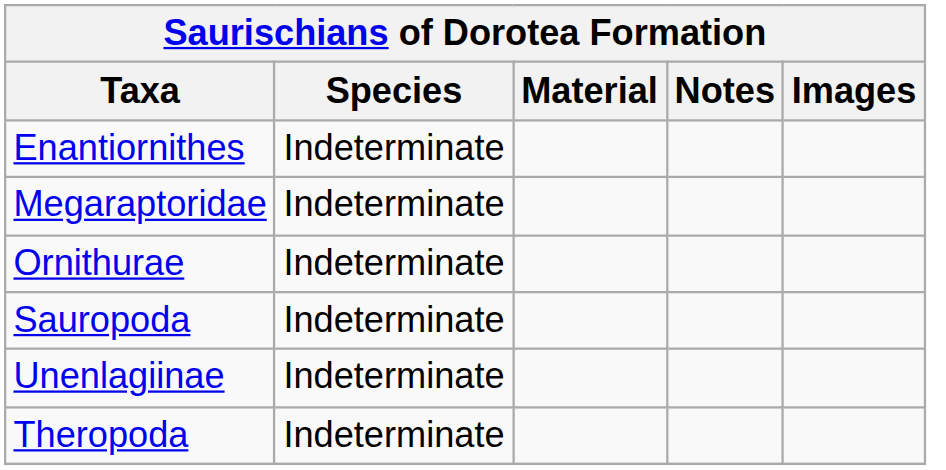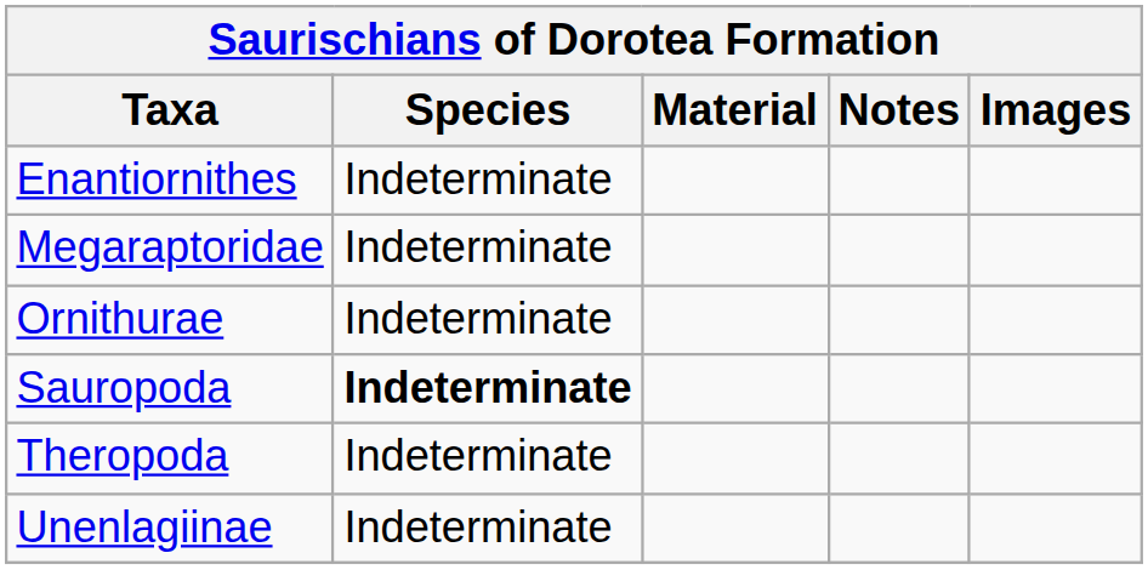 <table class="wikitable">
 <tr>
 <th colspan="5"><a href='#'>Saurischians</a> of Dorotea Formation</th>
 </tr>
 <tr>
 <th>Taxa</th>
 <th>Species</th>
 <th>Material</th>
 <th>Notes</th>
 <th>Images</th>
 </tr>
 <tr>
 <td><a href='#'>Enantiornithes</a></td>
 <td>Indeterminate</td>
 <td></td>
 <td></td>
 <td></td>
 </tr>
 <tr>
 <td><a href='#'>Megaraptoridae</a></td>
 <td>Indeterminate</td>
 <td></td>
 <td></td>
 <td></td>
 </tr>
 <tr>
 <td><a href='#'>Ornithurae</a></td>
 <td>Indeterminate</td>
 <td></td>
 <td></td>
 <td></td>
 </tr>
 <tr>
 <td><a href='#'>Sauropoda</a></td>
+<td><strong>Indeterminate</strong></td>
+<td></td>
+<td></td>
+<td></td>
+</tr>
+<tr>
+<td><a href='#'>Theropoda</a></td>
 <td>Indeterminate</td>
 <td></td>
 <td></td>
 <td></td>
 </tr>
 <tr>
 <td><a href='#'>Unenlagiinae</a></td>
 <td>Indeterminate</td>
 <td></td>
 <td></td>
 <td></td>
 </tr>
 <tr>
-<td><a href='#'>Theropoda</a></td>
-<td>Indeterminate</td>
-<td></td>
-<td></td>
-<td></td>
-</tr>
-<tr>
 </tr>
 </table>
